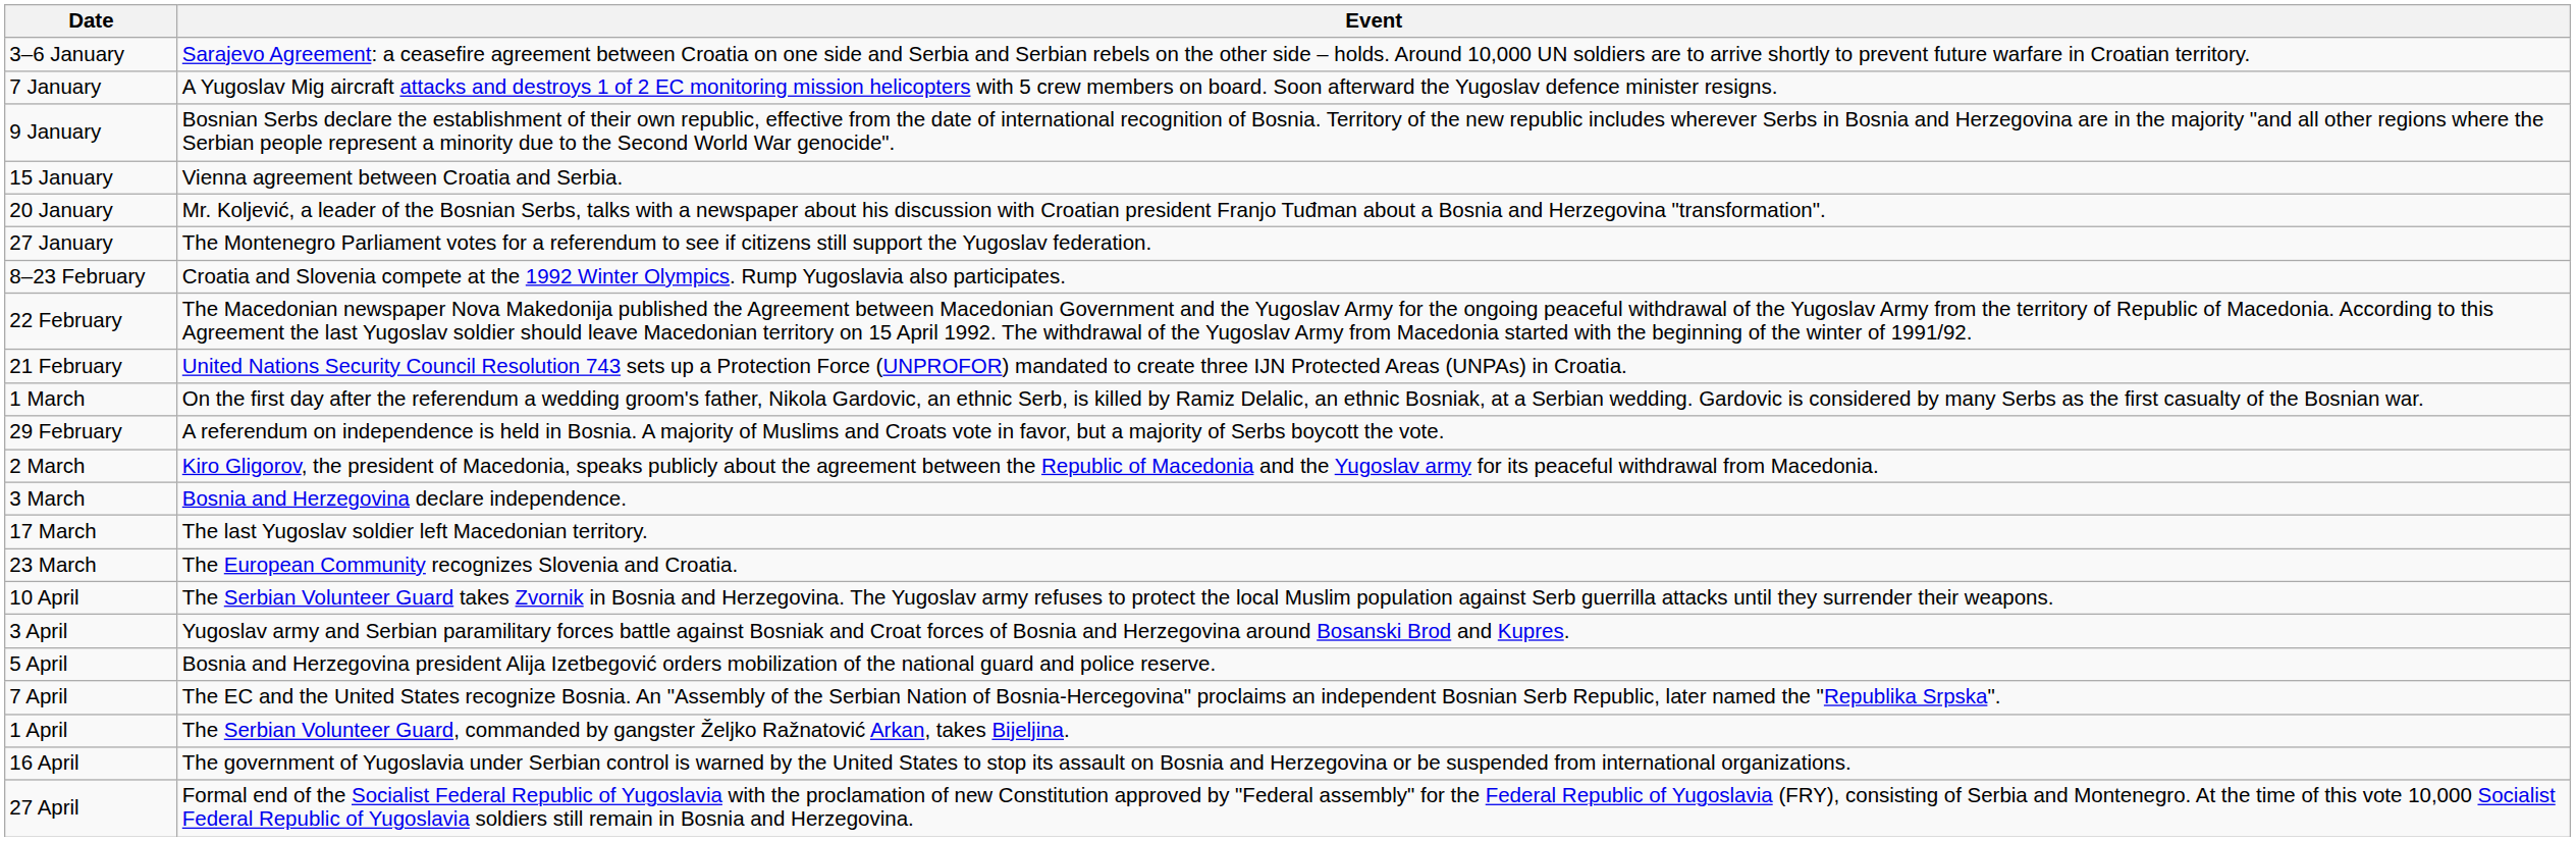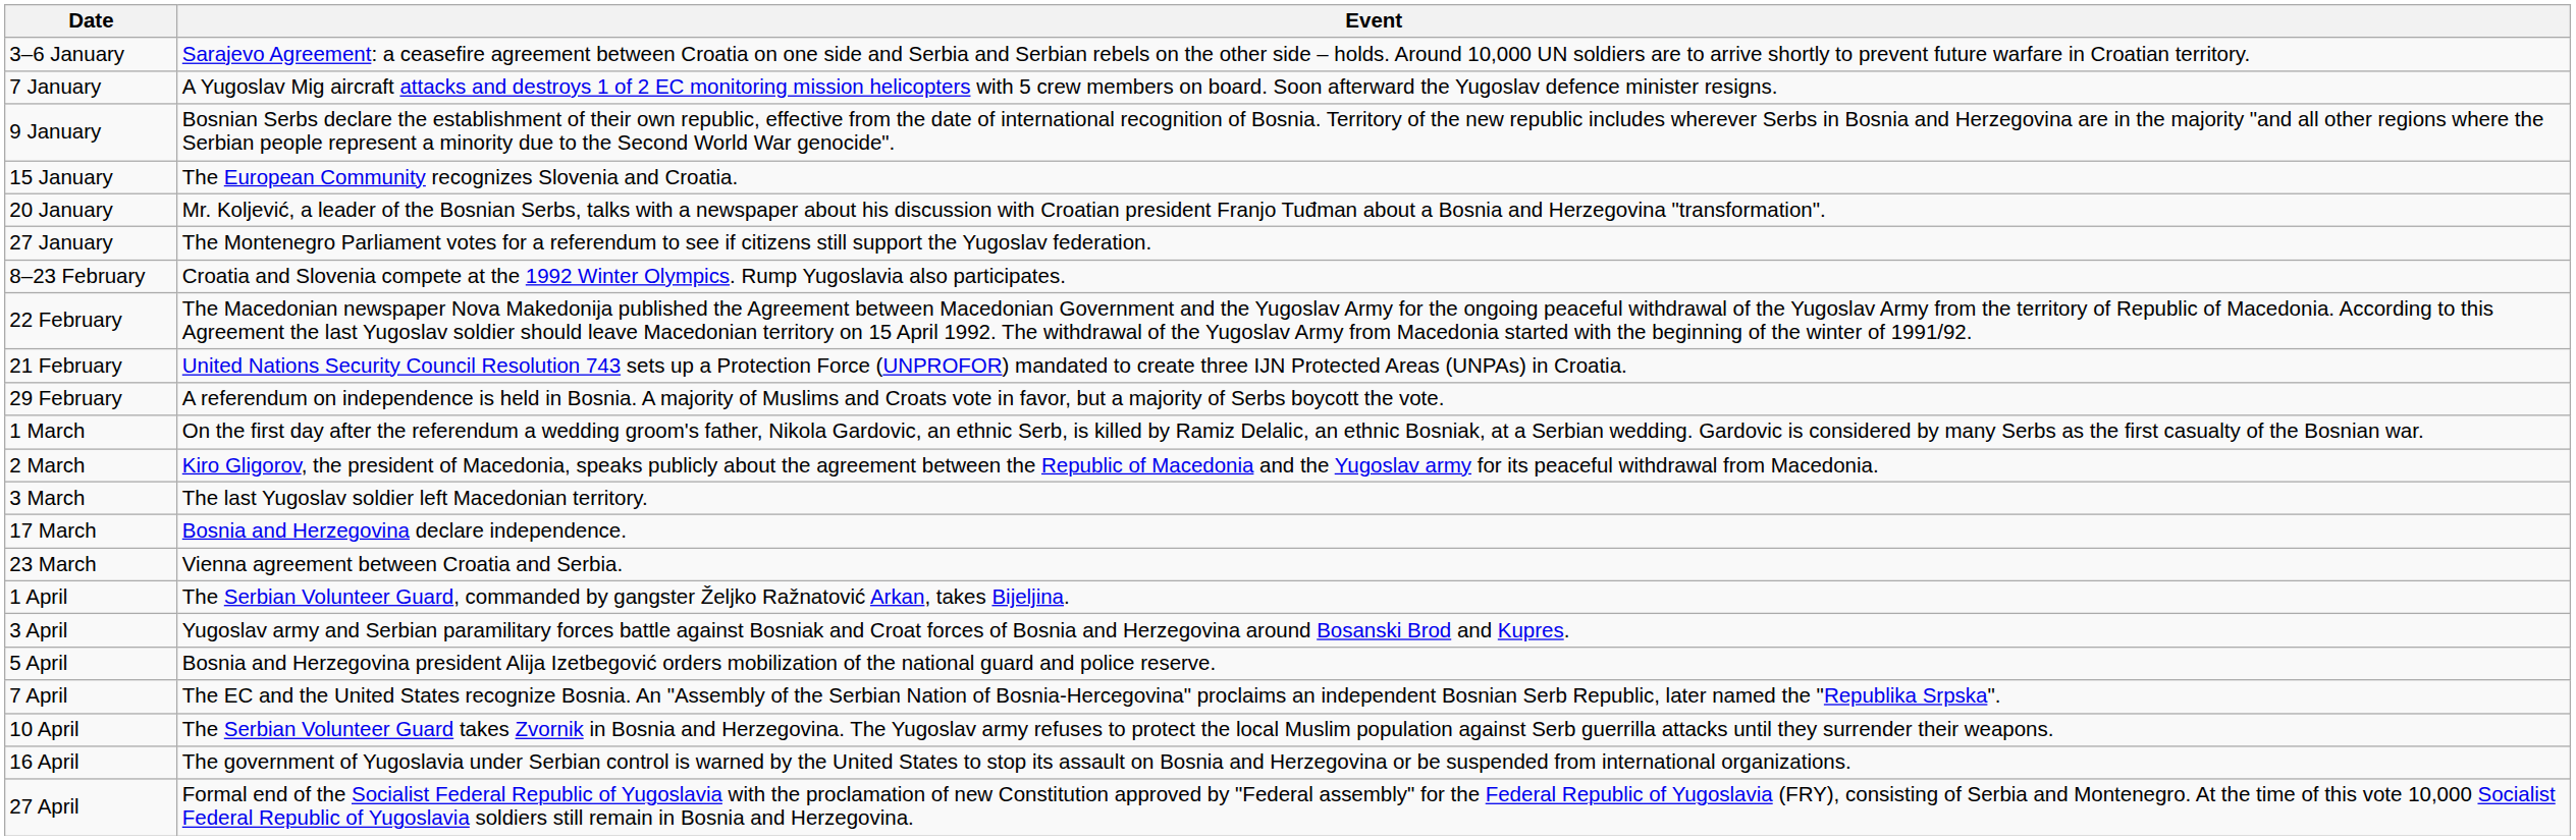 <table class="wikitable">
 <tr>
 <th width="125">Date</th>
 <th>Event</th>
 </tr>
 <tr>
 <td>3–6 January</td>
 <td><a href='#'>Sarajevo Agreement</a>: a ceasefire agreement between Croatia on one side and Serbia and Serbian rebels on the other side – holds. Around 10,000 UN soldiers are to arrive shortly to prevent future warfare in Croatian territory.</td>
 </tr>
 <tr>
 <td>7 January</td>
 <td>A Yugoslav Mig aircraft <a href='#'>attacks and destroys 1 of 2 EC monitoring mission helicopters</a> with 5 crew members on board. Soon afterward the Yugoslav defence minister resigns.</td>
 </tr>
 <tr>
 <td>9 January</td>
 <td>Bosnian Serbs declare the establishment of their own republic, effective from the date of international recognition of Bosnia. Territory of the new republic includes wherever Serbs in Bosnia and Herzegovina are in the majority "and all other regions where the Serbian people represent a minority due to the Second World War genocide".</td>
 </tr>
 <tr>
 <td>15 January</td>
-<td>Vienna agreement between Croatia and Serbia.</td>
+<td>The <a href='#'>European Community</a> recognizes Slovenia and Croatia.</td>
 </tr>
 <tr>
 <td>20 January</td>
 <td>Mr. Koljević, a leader of the Bosnian Serbs, talks with a newspaper about his discussion with Croatian president Franjo Tuđman about a Bosnia and Herzegovina "transformation".</td>
 </tr>
 <tr>
 <td>27 January</td>
 <td>The Montenegro Parliament votes for a referendum to see if citizens still support the Yugoslav federation.</td>
 </tr>
 <tr>
 <td>8–23 February</td>
 <td>Croatia and Slovenia compete at the <a href='#'>1992 Winter Olympics</a>. Rump Yugoslavia also participates.</td>
 </tr>
 <tr>
 <td>22 February</td>
 <td>The Macedonian newspaper Nova Makedonija published the Agreement between Macedonian Government and the Yugoslav Army for the ongoing peaceful withdrawal of the Yugoslav Army from the territory of Republic of Macedonia. According to this Agreement the last Yugoslav soldier should leave Macedonian territory on 15 April 1992. The withdrawal of the Yugoslav Army from Macedonia started with the beginning of the winter of 1991/92.</td>
 </tr>
 <tr>
 <td>21 February</td>
 <td><a href='#'>United Nations Security Council Resolution 743</a> sets up a Protection Force (<a href='#'>UNPROFOR</a>) mandated to create three IJN Protected Areas (UNPAs) in Croatia.</td>
 </tr>
 <tr>
+<td>29 February</td>
+<td>A referendum on independence is held in Bosnia. A majority of Muslims and Croats vote in favor, but a majority of Serbs boycott the vote.</td>
+</tr>
+<tr>
 <td>1 March</td>
 <td>On the first day after the referendum a wedding groom's father, Nikola Gardovic, an ethnic Serb, is killed by Ramiz Delalic, an ethnic Bosniak, at a Serbian wedding. Gardovic is considered by many Serbs as the first casualty of the Bosnian war.</td>
-</tr>
-<tr>
-<td>29 February</td>
-<td>A referendum on independence is held in Bosnia. A majority of Muslims and Croats vote in favor, but a majority of Serbs boycott the vote.</td>
 </tr>
 <tr>
 <td>2 March</td>
 <td><a href='#'>Kiro Gligorov</a>, the president of Macedonia, speaks publicly about the agreement between the <a href='#'>Republic of Macedonia</a> and the <a href='#'>Yugoslav army</a> for its peaceful withdrawal from Macedonia.</td>
 </tr>
 <tr>
 <td>3 March</td>
+<td>The last Yugoslav soldier left Macedonian territory.</td>
+</tr>
+<tr>
+<td>17 March</td>
 <td><a href='#'>Bosnia and Herzegovina</a> declare independence.</td>
 </tr>
 <tr>
-<td>17 March</td>
-<td>The last Yugoslav soldier left Macedonian territory.</td>
+<td>23 March</td>
+<td>Vienna agreement between Croatia and Serbia.</td>
 </tr>
 <tr>
-<td>23 March</td>
-<td>The <a href='#'>European Community</a> recognizes Slovenia and Croatia.</td>
-</tr>
-<tr>
-<td>10 April</td>
-<td>The <a href='#'>Serbian Volunteer Guard</a> takes <a href='#'>Zvornik</a> in Bosnia and Herzegovina. The Yugoslav army refuses to protect the local Muslim population against Serb guerrilla attacks until they surrender their weapons.</td>
+<td>1 April</td>
+<td>The <a href='#'>Serbian Volunteer Guard</a>, commanded by gangster Željko Ražnatović <a href='#'>Arkan</a>, takes <a href='#'>Bijeljina</a>.</td>
 </tr>
 <tr>
 <td>3 April</td>
 <td>Yugoslav army and Serbian paramilitary forces battle against Bosniak and Croat forces of Bosnia and Herzegovina around <a href='#'>Bosanski Brod</a> and <a href='#'>Kupres</a>.</td>
 </tr>
 <tr>
 <td>5 April</td>
 <td>Bosnia and Herzegovina president Alija Izetbegović orders mobilization of the national guard and police reserve.</td>
 </tr>
 <tr>
 <td>7 April</td>
 <td>The EC and the United States recognize Bosnia. An "Assembly of the Serbian Nation of Bosnia-Hercegovina" proclaims an independent Bosnian Serb Republic, later named the "<a href='#'>Republika Srpska</a>".</td>
 </tr>
 <tr>
-<td>1 April</td>
-<td>The <a href='#'>Serbian Volunteer Guard</a>, commanded by gangster Željko Ražnatović <a href='#'>Arkan</a>, takes <a href='#'>Bijeljina</a>.</td>
+<td>10 April</td>
+<td>The <a href='#'>Serbian Volunteer Guard</a> takes <a href='#'>Zvornik</a> in Bosnia and Herzegovina. The Yugoslav army refuses to protect the local Muslim population against Serb guerrilla attacks until they surrender their weapons.</td>
 </tr>
 <tr>
 <td>16 April</td>
 <td>The government of Yugoslavia under Serbian control is warned by the United States to stop its assault on Bosnia and Herzegovina or be suspended from international organizations.</td>
 </tr>
 <tr>
 <td>27 April</td>
 <td>Formal end of the <a href='#'>Socialist Federal Republic of Yugoslavia</a> with the proclamation of new Constitution approved by "Federal assembly" for the <a href='#'>Federal Republic of Yugoslavia</a> (FRY), consisting of Serbia and Montenegro. At the time of this vote 10,000 <a href='#'>Socialist Federal Republic of Yugoslavia</a> soldiers still remain in Bosnia and Herzegovina.</td>
 </tr>
 </table>
